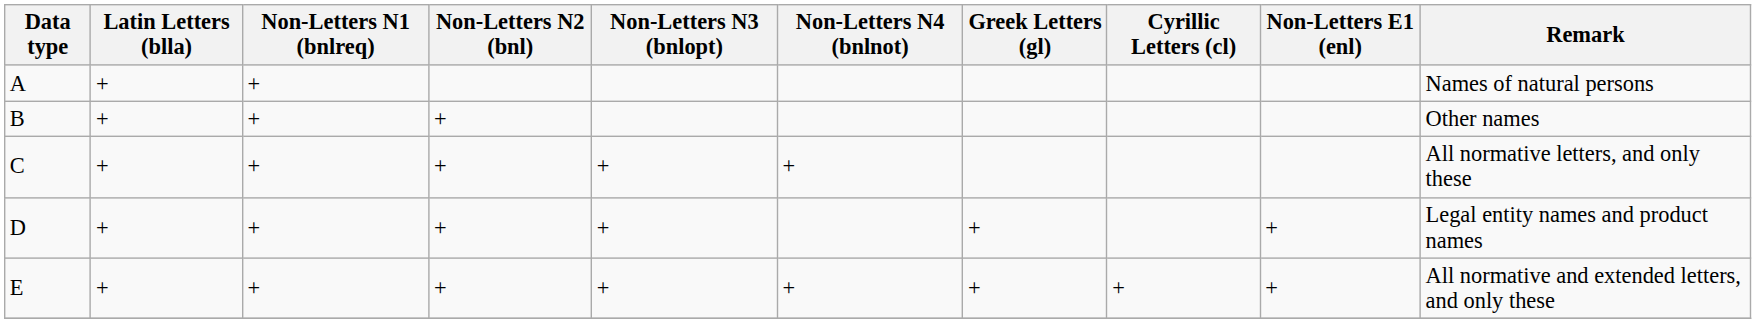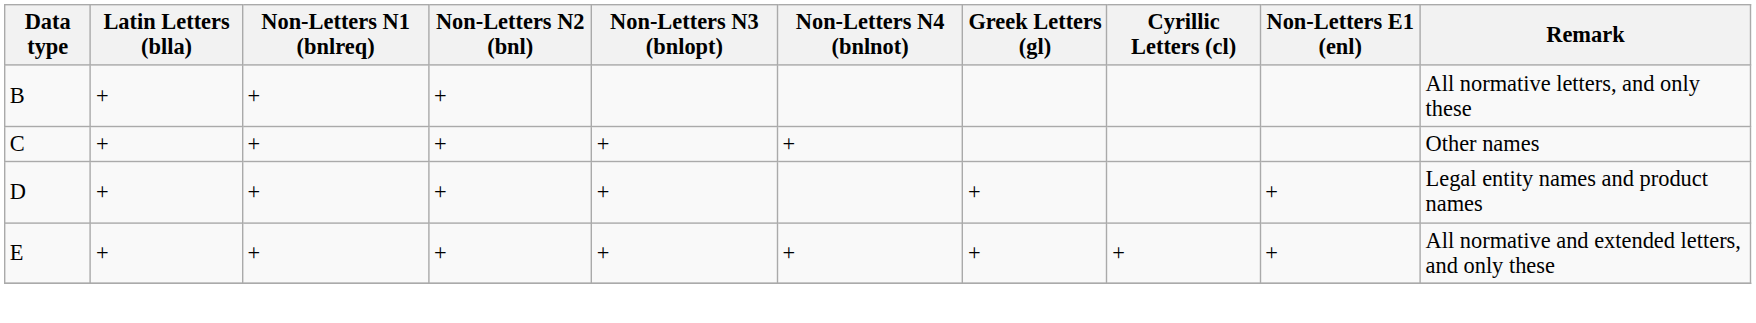 <table class="wikitable zebra mw-collapsible mw-collapsed">
 <tr>
 <th>Data type</th>
 <th>Latin Letters (blla)</th>
 <th>Non-Letters N1 (bnlreq)</th>
 <th>Non-Letters N2 (bnl)</th>
 <th>Non-Letters N3 (bnlopt)</th>
 <th>Non-Letters N4 (bnlnot)</th>
 <th>Greek Letters (gl)</th>
 <th>Cyrillic Letters (cl)</th>
 <th>Non-Letters E1 (enl)</th>
 <th>Remark</th>
 </tr>
 <tr>
-<td>A</td>
-<td>+</td>
-<td>+</td>
-<td></td>
-<td></td>
-<td></td>
-<td></td>
-<td></td>
-<td></td>
-<td>Names of natural persons</td>
-</tr>
-<tr>
 <td>B</td>
 <td>+</td>
 <td>+</td>
 <td>+</td>
 <td></td>
 <td></td>
 <td></td>
 <td></td>
 <td></td>
-<td>Other names</td>
+<td>All normative letters, and only these</td>
 </tr>
 <tr>
 <td>C</td>
 <td>+</td>
 <td>+</td>
 <td>+</td>
 <td>+</td>
 <td>+</td>
 <td></td>
 <td></td>
 <td></td>
-<td>All normative letters, and only these</td>
+<td>Other names</td>
 </tr>
 <tr>
 <td>D</td>
 <td>+</td>
 <td>+</td>
 <td>+</td>
 <td>+</td>
 <td></td>
 <td>+</td>
 <td></td>
 <td>+</td>
 <td>Legal entity names and product names</td>
 </tr>
 <tr>
 <td>E</td>
 <td>+</td>
 <td>+</td>
 <td>+</td>
 <td>+</td>
 <td>+</td>
 <td>+</td>
 <td>+</td>
 <td>+</td>
 <td>All normative and extended letters, and only these</td>
 </tr>
 <tr>
 </tr>
 </table>
